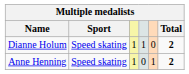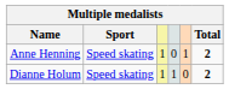 <table class=wikitable style=font-size:85%;float:right;text-align:center>
 <tr>
 <th colspan=6>Multiple medalists</th>
 </tr>
 <tr>
 <th>Name</th>
 <th>Sport</th>
 <td bgcolor=F7F6A8></td>
 <td bgcolor=DCE5E5></td>
 <td bgcolor=FFDAB9></td>
 <th>Total</th>
 </tr>
 <tr>
+<td><a href='#'>Anne Henning</a></td>
+<td><a href='#'>Speed skating</a></td>
+<td bgcolor=F7F6A8>1</td>
+<td bgcolor=DCE5E5>0</td>
+<td bgcolor=FFDAB9>1</td>
+<td><strong>2</strong></td>
+</tr>
+<tr>
 <td><a href='#'>Dianne Holum</a></td>
 <td><a href='#'>Speed skating</a></td>
 <td bgcolor=F7F6A8>1</td>
 <td bgcolor=DCE5E5>1</td>
 <td bgcolor=FFDAB9>0</td>
 <td><strong>2</strong></td>
 </tr>
-<tr>
-<td><a href='#'>Anne Henning</a></td>
-<td><a href='#'>Speed skating</a></td>
-<td bgcolor=F7F6A8>1</td>
-<td bgcolor=DCE5E5>0</td>
-<td bgcolor=FFDAB9>1</td>
-<td><strong>2</strong></td>
-</tr>
 </table>
